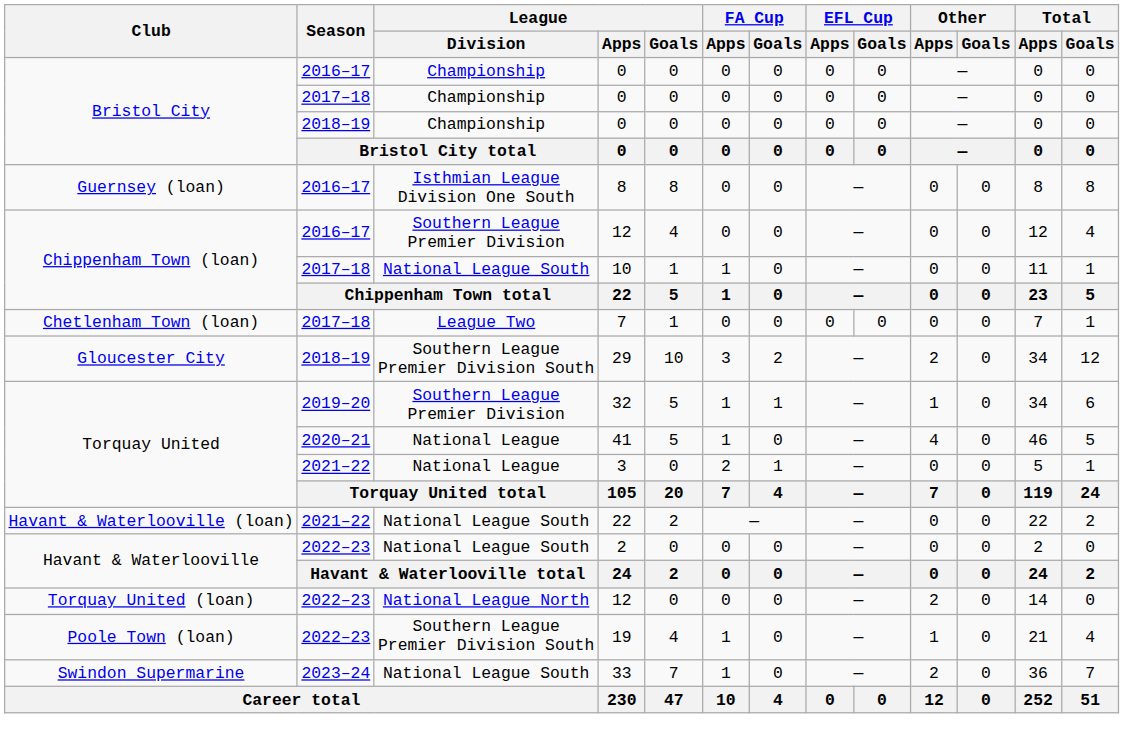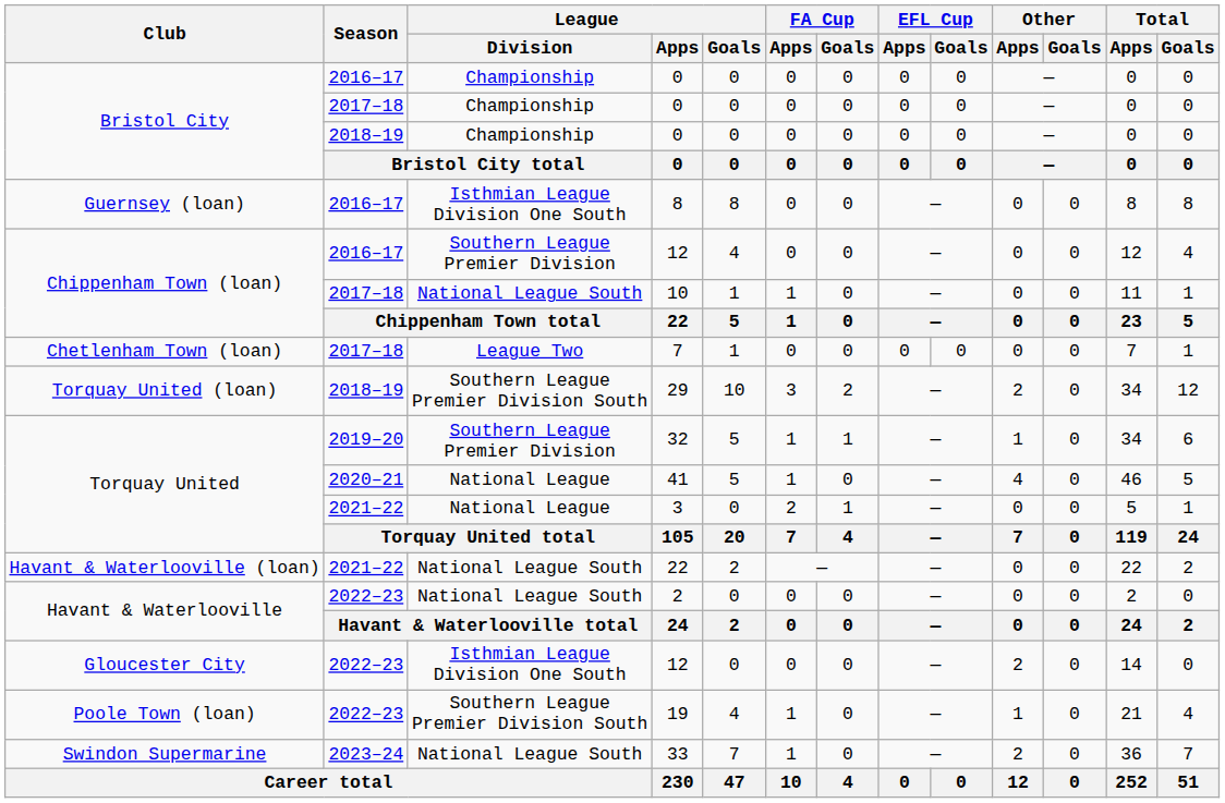 <table class=wikitable style="text-align: center">
 <tr>
 <th rowspan=2>Club</th>
 <th rowspan=2>Season</th>
 <th colspan=3>League</th>
 <th colspan=2><a href='#'>FA Cup</a></th>
 <th colspan=2><a href='#'>EFL Cup</a></th>
 <th colspan=2>Other</th>
 <th colspan=2>Total</th>
 </tr>
 <tr>
 <th>Division</th>
 <th>Apps</th>
 <th>Goals</th>
 <th>Apps</th>
 <th>Goals</th>
 <th>Apps</th>
 <th>Goals</th>
 <th>Apps</th>
 <th>Goals</th>
 <th>Apps</th>
 <th>Goals</th>
 </tr>
 <tr>
 <td rowspan=4><a href='#'>Bristol City</a></td>
 <td><a href='#'>2016–17</a></td>
 <td><a href='#'>Championship</a></td>
 <td>0</td>
 <td>0</td>
 <td>0</td>
 <td>0</td>
 <td>0</td>
 <td>0</td>
 <td colspan=2>—</td>
 <td>0</td>
 <td>0</td>
 </tr>
 <tr>
 <td><a href='#'>2017–18</a></td>
 <td>Championship</td>
 <td>0</td>
 <td>0</td>
 <td>0</td>
 <td>0</td>
 <td>0</td>
 <td>0</td>
 <td colspan=2>—</td>
 <td>0</td>
 <td>0</td>
 </tr>
 <tr>
 <td><a href='#'>2018–19</a></td>
 <td>Championship</td>
 <td>0</td>
 <td>0</td>
 <td>0</td>
 <td>0</td>
 <td>0</td>
 <td>0</td>
 <td colspan=2>—</td>
 <td>0</td>
 <td>0</td>
 </tr>
 <tr>
 <th colspan=2>Bristol City total</th>
 <th>0</th>
 <th>0</th>
 <th>0</th>
 <th>0</th>
 <th>0</th>
 <th>0</th>
 <th colspan=2>—</th>
 <th>0</th>
 <th>0</th>
 </tr>
 <tr>
 <td><a href='#'>Guernsey</a> (loan)</td>
 <td><a href='#'>2016–17</a></td>
 <td><a href='#'>Isthmian League</a><br>Division One South</td>
 <td>8</td>
 <td>8</td>
 <td>0</td>
 <td>0</td>
 <td colspan=2>—</td>
 <td>0</td>
 <td>0</td>
 <td>8</td>
 <td>8</td>
 </tr>
 <tr>
 <td rowspan=3><a href='#'>Chippenham Town</a> (loan)</td>
 <td><a href='#'>2016–17</a></td>
 <td><a href='#'>Southern League</a><br>Premier Division</td>
 <td>12</td>
 <td>4</td>
 <td>0</td>
 <td>0</td>
 <td colspan=2>—</td>
 <td>0</td>
 <td>0</td>
 <td>12</td>
 <td>4</td>
 </tr>
 <tr>
 <td><a href='#'>2017–18</a></td>
 <td><a href='#'>National League South</a></td>
 <td>10</td>
 <td>1</td>
 <td>1</td>
 <td>0</td>
 <td colspan=2>—</td>
 <td>0</td>
 <td>0</td>
 <td>11</td>
 <td>1</td>
 </tr>
 <tr>
 <th colspan=2>Chippenham Town total</th>
 <th>22</th>
 <th>5</th>
 <th>1</th>
 <th>0</th>
 <th colspan=2>—</th>
 <th>0</th>
 <th>0</th>
 <th>23</th>
 <th>5</th>
 </tr>
 <tr>
 <td><a href='#'>Chetlenham Town</a> (loan)</td>
 <td><a href='#'>2017–18</a></td>
 <td><a href='#'>League Two</a></td>
 <td>7</td>
 <td>1</td>
 <td>0</td>
 <td>0</td>
 <td>0</td>
 <td>0</td>
 <td>0</td>
 <td>0</td>
 <td>7</td>
 <td>1</td>
 </tr>
 <tr>
-<td><a href='#'>Gloucester City</a></td>
+<td><a href='#'>Torquay United</a> (loan)</td>
 <td><a href='#'>2018–19</a></td>
 <td>Southern League<br>Premier Division South</td>
 <td>29</td>
 <td>10</td>
 <td>3</td>
 <td>2</td>
 <td colspan=2>—</td>
 <td>2</td>
 <td>0</td>
 <td>34</td>
 <td>12</td>
 </tr>
 <tr>
 <td rowspan=4>Torquay United</td>
 <td><a href='#'>2019–20</a></td>
 <td><a href='#'>Southern League</a><br>Premier Division</td>
 <td>32</td>
 <td>5</td>
 <td>1</td>
 <td>1</td>
 <td colspan=2>—</td>
 <td>1</td>
 <td>0</td>
 <td>34</td>
 <td>6</td>
 </tr>
 <tr>
 <td><a href='#'>2020–21</a></td>
 <td>National League</td>
 <td>41</td>
 <td>5</td>
 <td>1</td>
 <td>0</td>
 <td colspan=2>—</td>
 <td>4</td>
 <td>0</td>
 <td>46</td>
 <td>5</td>
 </tr>
 <tr>
 <td><a href='#'>2021–22</a></td>
 <td>National League</td>
 <td>3</td>
 <td>0</td>
 <td>2</td>
 <td>1</td>
 <td colspan=2>—</td>
 <td>0</td>
 <td>0</td>
 <td>5</td>
 <td>1</td>
 </tr>
 <tr>
 <th colspan=2>Torquay United total</th>
 <th>105</th>
 <th>20</th>
 <th>7</th>
 <th>4</th>
 <th colspan=2>—</th>
 <th>7</th>
 <th>0</th>
 <th>119</th>
 <th>24</th>
 </tr>
 <tr>
 <td><a href='#'>Havant & Waterlooville</a> (loan)</td>
 <td><a href='#'>2021–22</a></td>
 <td>National League South</td>
 <td>22</td>
 <td>2</td>
 <td colspan=2>—</td>
 <td colspan=2>—</td>
 <td>0</td>
 <td>0</td>
 <td>22</td>
 <td>2</td>
 </tr>
 <tr>
 <td rowspan=2>Havant & Waterlooville</td>
 <td><a href='#'>2022–23</a></td>
 <td>National League South</td>
 <td>2</td>
 <td>0</td>
 <td>0</td>
 <td>0</td>
 <td colspan=2>—</td>
 <td>0</td>
 <td>0</td>
 <td>2</td>
 <td>0</td>
 </tr>
 <tr>
 <th colspan=2>Havant & Waterlooville total</th>
 <th>24</th>
 <th>2</th>
 <th>0</th>
 <th>0</th>
 <th colspan=2>—</th>
 <th>0</th>
 <th>0</th>
 <th>24</th>
 <th>2</th>
 </tr>
 <tr>
-<td><a href='#'>Torquay United</a> (loan)</td>
+<td><a href='#'>Gloucester City</a></td>
 <td><a href='#'>2022–23</a></td>
-<td><a href='#'>National League North</a></td>
+<td><a href='#'>Isthmian League</a><br>Division One South</td>
 <td>12</td>
 <td>0</td>
 <td>0</td>
 <td>0</td>
 <td colspan=2>—</td>
 <td>2</td>
 <td>0</td>
 <td>14</td>
 <td>0</td>
 </tr>
 <tr>
 <td><a href='#'>Poole Town</a> (loan)</td>
 <td><a href='#'>2022–23</a></td>
 <td>Southern League<br>Premier Division South</td>
 <td>19</td>
 <td>4</td>
 <td>1</td>
 <td>0</td>
 <td colspan=2>—</td>
 <td>1</td>
 <td>0</td>
 <td>21</td>
 <td>4</td>
 </tr>
 <tr>
 <td><a href='#'>Swindon Supermarine</a></td>
 <td><a href='#'>2023–24</a></td>
 <td>National League South</td>
 <td>33</td>
 <td>7</td>
 <td>1</td>
 <td>0</td>
 <td colspan=2>—</td>
 <td>2</td>
 <td>0</td>
 <td>36</td>
 <td>7</td>
 </tr>
 <tr>
 <th colspan=3>Career total</th>
 <th>230</th>
 <th>47</th>
 <th>10</th>
 <th>4</th>
 <th>0</th>
 <th>0</th>
 <th>12</th>
 <th>0</th>
 <th>252</th>
 <th>51</th>
 </tr>
 </table>
